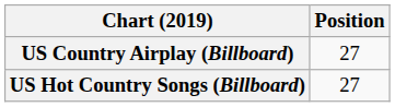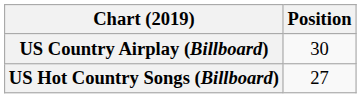 <table class="wikitable sortable plainrowheaders" style="text-align:center">
 <tr>
 <th>Chart (2019)</th>
 <th>Position</th>
 </tr>
 <tr>
 <th scope="row">US Country Airplay (<em>Billboard</em>)</th>
-<td>27</td>
+<td>30</td>
 </tr>
 <tr>
 <th scope="row">US Hot Country Songs (<em>Billboard</em>)</th>
 <td>27</td>
 </tr>
 </table>
